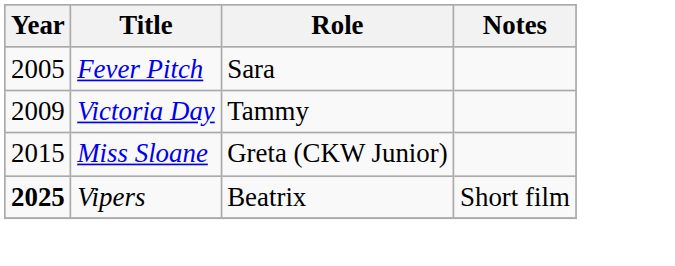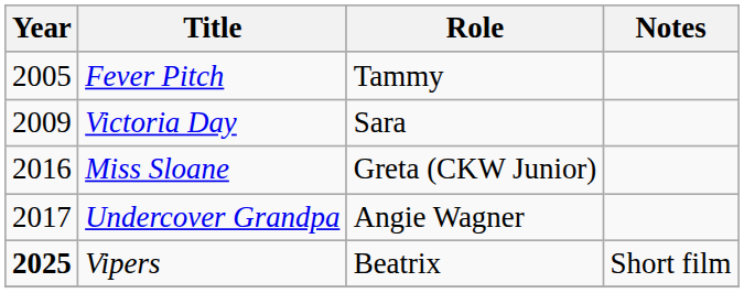 <table class="wikitable sortable">
 <tr>
 <th>Year</th>
 <th>Title</th>
 <th>Role</th>
 <th class="unsortable">Notes</th>
 </tr>
 <tr>
 <td>2005</td>
 <td><em><a href='#'>Fever Pitch</a></em></td>
-<td>Sara</td>
+<td>Tammy</td>
 <td></td>
 </tr>
 <tr>
 <td>2009</td>
 <td><em><a href='#'>Victoria Day</a></em></td>
-<td>Tammy</td>
+<td>Sara</td>
 <td></td>
 </tr>
 <tr>
-<td>2015</td>
+<td>2016</td>
 <td><em><a href='#'>Miss Sloane</a></em></td>
 <td>Greta (CKW Junior)</td>
+<td></td>
+</tr>
+<tr>
+<td>2017</td>
+<td><em><a href='#'>Undercover Grandpa</a></em></td>
+<td>Angie Wagner</td>
 <td></td>
 </tr>
 <tr>
 <td><strong>2025</strong></td>
 <td><em>Vipers</em></td>
 <td>Beatrix</td>
 <td>Short film</td>
 </tr>
 <tr>
 </tr>
 </table>
